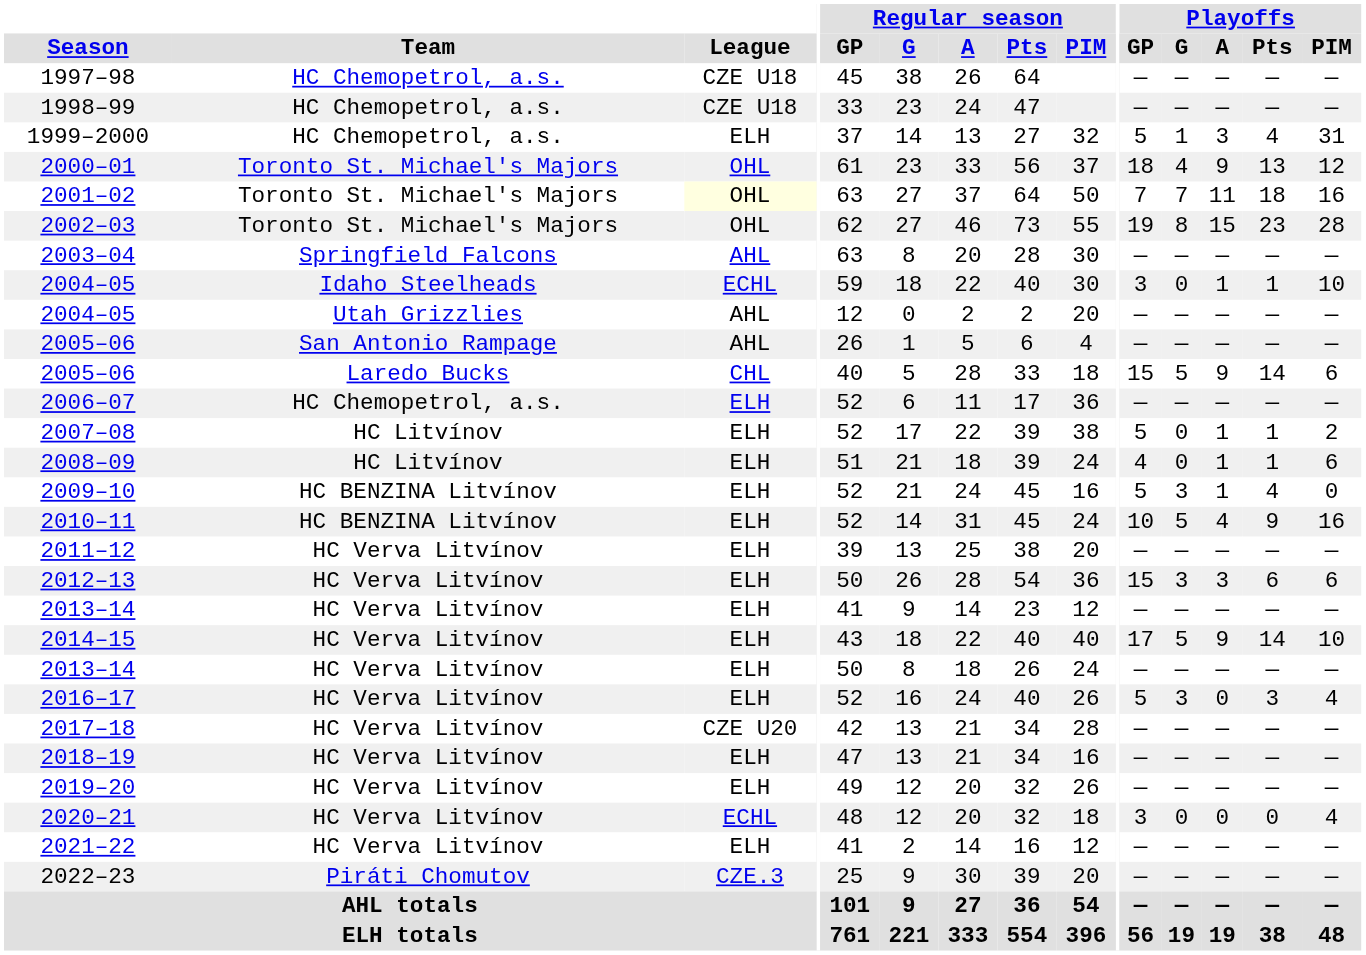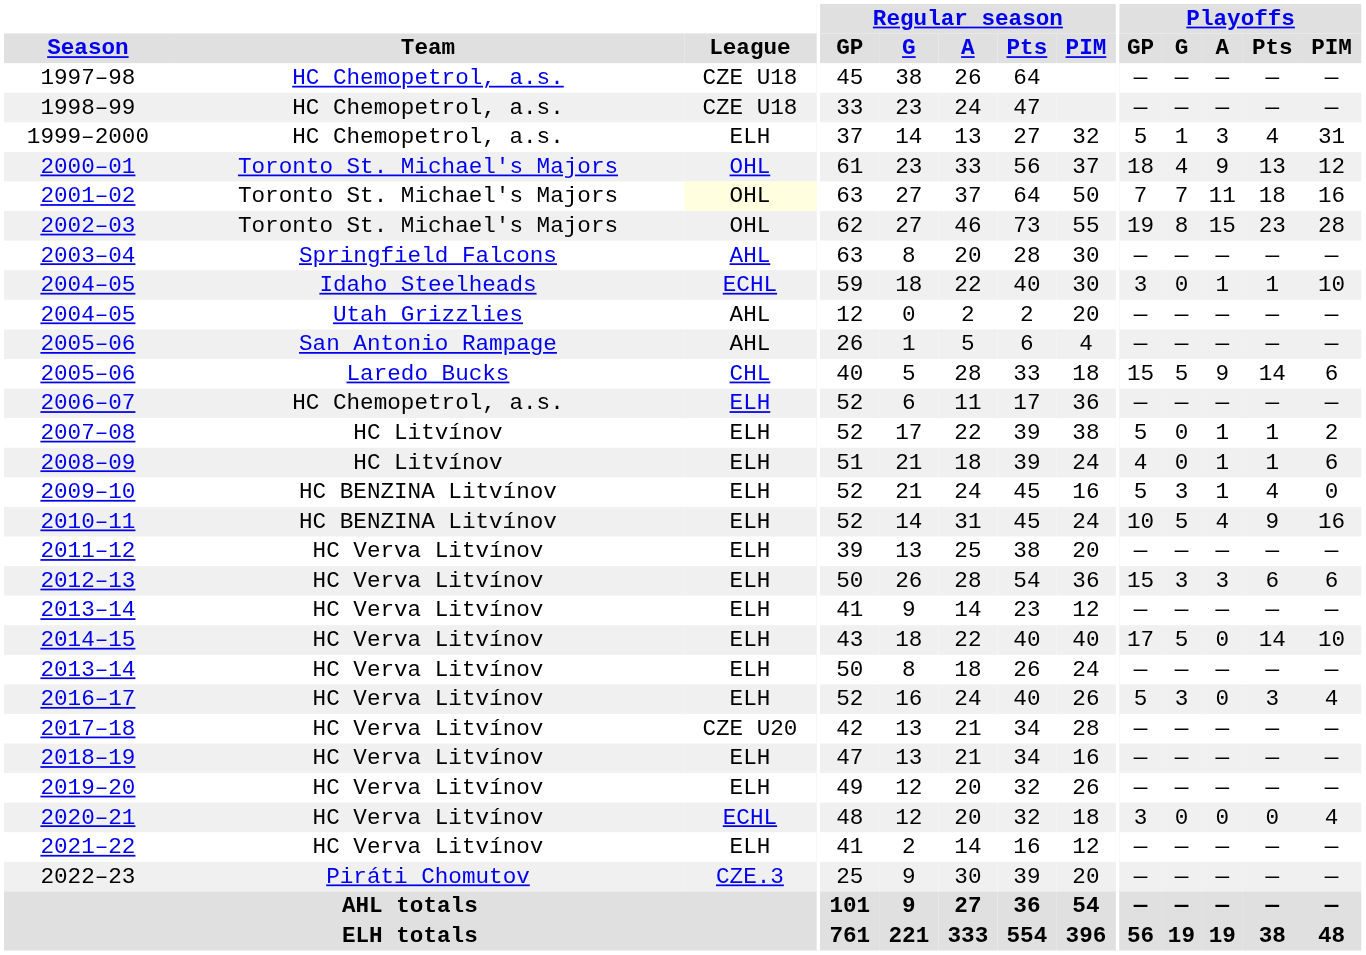 <table border="0" cellpadding="1" cellspacing="0" style="text-align:center; width:60em">
 <tr bgcolor="#e0e0e0">
 <th colspan="3" bgcolor="#ffffff"></th>
 <th rowspan="99" bgcolor="#ffffff"></th>
 <th colspan="5"><a href='#'>Regular season</a></th>
 <th rowspan="99" bgcolor="#ffffff"></th>
 <th colspan="5"><a href='#'>Playoffs</a></th>
 </tr>
 <tr bgcolor="#e0e0e0">
 <th><a href='#'>Season</a></th>
 <th>Team</th>
 <th>League</th>
 <th>GP</th>
 <th><a href='#'>G</a></th>
 <th><a href='#'>A</a></th>
 <th><a href='#'>Pts</a></th>
 <th><a href='#'>PIM</a></th>
 <th>GP</th>
 <th>G</th>
 <th>A</th>
 <th>Pts</th>
 <th>PIM</th>
 </tr>
 <tr>
 <td>1997–98</td>
 <td><a href='#'>HC Chemopetrol, a.s.</a></td>
 <td>CZE U18</td>
 <td>45</td>
 <td>38</td>
 <td>26</td>
 <td>64</td>
 <td></td>
 <td>—</td>
 <td>—</td>
 <td>—</td>
 <td>—</td>
 <td>—</td>
 </tr>
 <tr bgcolor="#f0f0f0">
 <td>1998–99</td>
 <td>HC Chemopetrol, a.s.</td>
 <td>CZE U18</td>
 <td>33</td>
 <td>23</td>
 <td>24</td>
 <td>47</td>
 <td></td>
 <td>—</td>
 <td>—</td>
 <td>—</td>
 <td>—</td>
 <td>—</td>
 </tr>
 <tr>
 <td>1999–2000</td>
 <td>HC Chemopetrol, a.s.</td>
 <td>ELH</td>
 <td>37</td>
 <td>14</td>
 <td>13</td>
 <td>27</td>
 <td>32</td>
 <td>5</td>
 <td>1</td>
 <td>3</td>
 <td>4</td>
 <td>31</td>
 </tr>
 <tr bgcolor="#f0f0f0">
 <td><a href='#'>2000–01</a></td>
 <td><a href='#'>Toronto St. Michael's Majors</a></td>
 <td><a href='#'>OHL</a></td>
 <td>61</td>
 <td>23</td>
 <td>33</td>
 <td>56</td>
 <td>37</td>
 <td>18</td>
 <td>4</td>
 <td>9</td>
 <td>13</td>
 <td>12</td>
 </tr>
 <tr>
 <td><a href='#'>2001–02</a></td>
 <td>Toronto St. Michael's Majors</td>
 <td style="background: lightyellow;">OHL</td>
 <td>63</td>
 <td>27</td>
 <td>37</td>
 <td>64</td>
 <td>50</td>
 <td>7</td>
 <td>7</td>
 <td>11</td>
 <td>18</td>
 <td>16</td>
 </tr>
 <tr bgcolor="#f0f0f0">
 <td><a href='#'>2002–03</a></td>
 <td>Toronto St. Michael's Majors</td>
 <td>OHL</td>
 <td>62</td>
 <td>27</td>
 <td>46</td>
 <td>73</td>
 <td>55</td>
 <td>19</td>
 <td>8</td>
 <td>15</td>
 <td>23</td>
 <td>28</td>
 </tr>
 <tr>
 <td><a href='#'>2003–04</a></td>
 <td><a href='#'>Springfield Falcons</a></td>
 <td><a href='#'>AHL</a></td>
 <td>63</td>
 <td>8</td>
 <td>20</td>
 <td>28</td>
 <td>30</td>
 <td>—</td>
 <td>—</td>
 <td>—</td>
 <td>—</td>
 <td>—</td>
 </tr>
 <tr bgcolor="#f0f0f0">
 <td><a href='#'>2004–05</a></td>
 <td><a href='#'>Idaho Steelheads</a></td>
 <td><a href='#'>ECHL</a></td>
 <td>59</td>
 <td>18</td>
 <td>22</td>
 <td>40</td>
 <td>30</td>
 <td>3</td>
 <td>0</td>
 <td>1</td>
 <td>1</td>
 <td>10</td>
 </tr>
 <tr>
 <td><a href='#'>2004–05</a></td>
 <td><a href='#'>Utah Grizzlies</a></td>
 <td>AHL</td>
 <td>12</td>
 <td>0</td>
 <td>2</td>
 <td>2</td>
 <td>20</td>
 <td>—</td>
 <td>—</td>
 <td>—</td>
 <td>—</td>
 <td>—</td>
 </tr>
 <tr bgcolor="#f0f0f0">
 <td><a href='#'>2005–06</a></td>
 <td><a href='#'>San Antonio Rampage</a></td>
 <td>AHL</td>
 <td>26</td>
 <td>1</td>
 <td>5</td>
 <td>6</td>
 <td>4</td>
 <td>—</td>
 <td>—</td>
 <td>—</td>
 <td>—</td>
 <td>—</td>
 </tr>
 <tr>
 <td><a href='#'>2005–06</a></td>
 <td><a href='#'>Laredo Bucks</a></td>
 <td><a href='#'>CHL</a></td>
 <td>40</td>
 <td>5</td>
 <td>28</td>
 <td>33</td>
 <td>18</td>
 <td>15</td>
 <td>5</td>
 <td>9</td>
 <td>14</td>
 <td>6</td>
 </tr>
 <tr bgcolor="#f0f0f0">
 <td><a href='#'>2006–07</a></td>
 <td>HC Chemopetrol, a.s.</td>
 <td><a href='#'>ELH</a></td>
 <td>52</td>
 <td>6</td>
 <td>11</td>
 <td>17</td>
 <td>36</td>
 <td>—</td>
 <td>—</td>
 <td>—</td>
 <td>—</td>
 <td>—</td>
 </tr>
 <tr>
 <td><a href='#'>2007–08</a></td>
 <td>HC Litvínov</td>
 <td>ELH</td>
 <td>52</td>
 <td>17</td>
 <td>22</td>
 <td>39</td>
 <td>38</td>
 <td>5</td>
 <td>0</td>
 <td>1</td>
 <td>1</td>
 <td>2</td>
 </tr>
 <tr bgcolor="#f0f0f0">
 <td><a href='#'>2008–09</a></td>
 <td>HC Litvínov</td>
 <td>ELH</td>
 <td>51</td>
 <td>21</td>
 <td>18</td>
 <td>39</td>
 <td>24</td>
 <td>4</td>
 <td>0</td>
 <td>1</td>
 <td>1</td>
 <td>6</td>
 </tr>
 <tr>
 <td><a href='#'>2009–10</a></td>
 <td>HC BENZINA Litvínov</td>
 <td>ELH</td>
 <td>52</td>
 <td>21</td>
 <td>24</td>
 <td>45</td>
 <td>16</td>
 <td>5</td>
 <td>3</td>
 <td>1</td>
 <td>4</td>
 <td>0</td>
 </tr>
 <tr bgcolor="#f0f0f0">
 <td><a href='#'>2010–11</a></td>
 <td>HC BENZINA Litvínov</td>
 <td>ELH</td>
 <td>52</td>
 <td>14</td>
 <td>31</td>
 <td>45</td>
 <td>24</td>
 <td>10</td>
 <td>5</td>
 <td>4</td>
 <td>9</td>
 <td>16</td>
 </tr>
 <tr>
 <td><a href='#'>2011–12</a></td>
 <td>HC Verva Litvínov</td>
 <td>ELH</td>
 <td>39</td>
 <td>13</td>
 <td>25</td>
 <td>38</td>
 <td>20</td>
 <td>—</td>
 <td>—</td>
 <td>—</td>
 <td>—</td>
 <td>—</td>
 </tr>
 <tr bgcolor="#f0f0f0">
 <td><a href='#'>2012–13</a></td>
 <td>HC Verva Litvínov</td>
 <td>ELH</td>
 <td>50</td>
 <td>26</td>
 <td>28</td>
 <td>54</td>
 <td>36</td>
 <td>15</td>
 <td>3</td>
 <td>3</td>
 <td>6</td>
 <td>6</td>
 </tr>
 <tr>
 <td><a href='#'>2013–14</a></td>
 <td>HC Verva Litvínov</td>
 <td>ELH</td>
 <td>41</td>
 <td>9</td>
 <td>14</td>
 <td>23</td>
 <td>12</td>
 <td>—</td>
 <td>—</td>
 <td>—</td>
 <td>—</td>
 <td>—</td>
 </tr>
 <tr bgcolor="#f0f0f0">
 <td><a href='#'>2014–15</a></td>
 <td>HC Verva Litvínov</td>
 <td>ELH</td>
 <td>43</td>
 <td>18</td>
 <td>22</td>
 <td>40</td>
 <td>40</td>
 <td>17</td>
 <td>5</td>
-<td>9</td>
+<td>0</td>
 <td>14</td>
 <td>10</td>
 </tr>
 <tr>
 <td><a href='#'>2013–14</a></td>
 <td>HC Verva Litvínov</td>
 <td>ELH</td>
 <td>50</td>
 <td>8</td>
 <td>18</td>
 <td>26</td>
 <td>24</td>
 <td>—</td>
 <td>—</td>
 <td>—</td>
 <td>—</td>
 <td>—</td>
 </tr>
 <tr bgcolor="#f0f0f0">
 <td><a href='#'>2016–17</a></td>
 <td>HC Verva Litvínov</td>
 <td>ELH</td>
 <td>52</td>
 <td>16</td>
 <td>24</td>
 <td>40</td>
 <td>26</td>
 <td>5</td>
 <td>3</td>
 <td>0</td>
 <td>3</td>
 <td>4</td>
 </tr>
 <tr>
 <td><a href='#'>2017–18</a></td>
 <td>HC Verva Litvínov</td>
 <td>CZE U20</td>
 <td>42</td>
 <td>13</td>
 <td>21</td>
 <td>34</td>
 <td>28</td>
 <td>—</td>
 <td>—</td>
 <td>—</td>
 <td>—</td>
 <td>—</td>
 </tr>
 <tr bgcolor="#f0f0f0">
 <td><a href='#'>2018–19</a></td>
 <td>HC Verva Litvínov</td>
 <td>ELH</td>
 <td>47</td>
 <td>13</td>
 <td>21</td>
 <td>34</td>
 <td>16</td>
 <td>—</td>
 <td>—</td>
 <td>—</td>
 <td>—</td>
 <td>—</td>
 </tr>
 <tr>
 <td><a href='#'>2019–20</a></td>
 <td>HC Verva Litvínov</td>
 <td>ELH</td>
 <td>49</td>
 <td>12</td>
 <td>20</td>
 <td>32</td>
 <td>26</td>
 <td>—</td>
 <td>—</td>
 <td>—</td>
 <td>—</td>
 <td>—</td>
 </tr>
 <tr bgcolor="#f0f0f0">
 <td><a href='#'>2020–21</a></td>
 <td>HC Verva Litvínov</td>
 <td><a href='#'>ECHL</a></td>
 <td>48</td>
 <td>12</td>
 <td>20</td>
 <td>32</td>
 <td>18</td>
 <td>3</td>
 <td>0</td>
 <td>0</td>
 <td>0</td>
 <td>4</td>
 </tr>
 <tr>
 <td><a href='#'>2021–22</a></td>
 <td>HC Verva Litvínov</td>
 <td>ELH</td>
 <td>41</td>
 <td>2</td>
 <td>14</td>
 <td>16</td>
 <td>12</td>
 <td>—</td>
 <td>—</td>
 <td>—</td>
 <td>—</td>
 <td>—</td>
 </tr>
 <tr bgcolor="#f0f0f0">
 <td>2022–23</td>
 <td><a href='#'>Piráti Chomutov</a></td>
 <td><a href='#'>CZE.3</a></td>
 <td>25</td>
 <td>9</td>
 <td>30</td>
 <td>39</td>
 <td>20</td>
 <td>—</td>
 <td>—</td>
 <td>—</td>
 <td>—</td>
 <td>—</td>
 </tr>
 <tr bgcolor="#e0e0e0">
 <th colspan="3">AHL totals</th>
 <th>101</th>
 <th>9</th>
 <th>27</th>
 <th>36</th>
 <th>54</th>
 <th>—</th>
 <th>—</th>
 <th>—</th>
 <th>—</th>
 <th>—</th>
 </tr>
 <tr bgcolor="#e0e0e0">
 <th colspan="3">ELH totals</th>
 <th>761</th>
 <th>221</th>
 <th>333</th>
 <th>554</th>
 <th>396</th>
 <th>56</th>
 <th>19</th>
 <th>19</th>
 <th>38</th>
 <th>48</th>
 </tr>
 </table>
